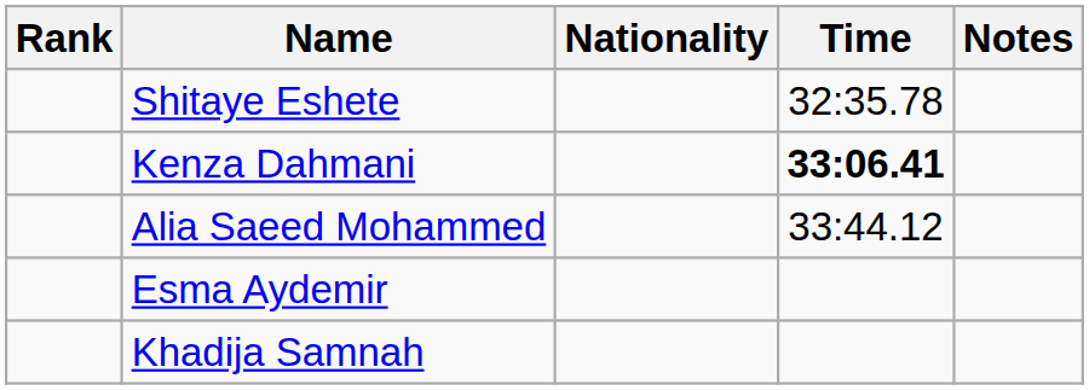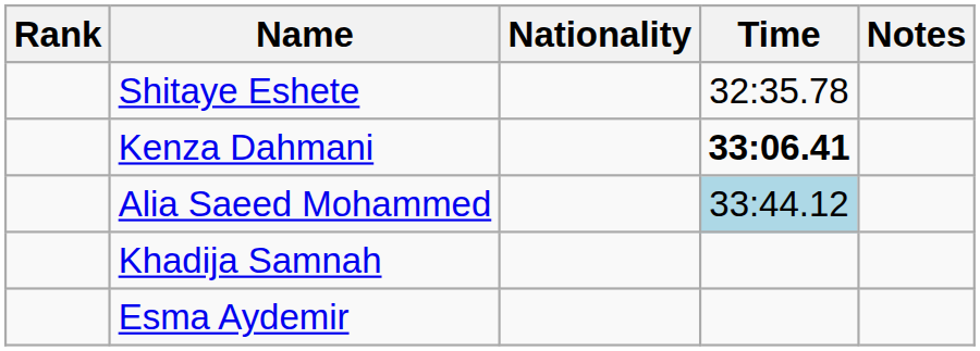 <table class="wikitable sortable" style="text-align:center;font-size:95%">
 <tr>
 <th>Rank</th>
 <th>Name</th>
 <th>Nationality</th>
 <th>Time</th>
 <th>Notes</th>
 </tr>
 <tr>
 <td></td>
 <td align=left><a href='#'>Shitaye Eshete</a></td>
 <td align=left></td>
 <td>32:35.78</td>
 <td></td>
 </tr>
 <tr>
 <td></td>
 <td align=left><a href='#'>Kenza Dahmani</a></td>
 <td align=left></td>
 <td><strong>33:06.41</strong></td>
 <td></td>
 </tr>
 <tr>
 <td></td>
 <td align=left><a href='#'>Alia Saeed Mohammed</a></td>
 <td align=left></td>
-<td>33:44.12</td>
+<td style="background: lightblue;">33:44.12</td>
+<td></td>
+</tr>
+<tr>
+<td></td>
+<td align=left><a href='#'>Khadija Samnah</a></td>
+<td align=left></td>
+<td></td>
 <td></td>
 </tr>
 <tr>
 <td></td>
 <td align=left><a href='#'>Esma Aydemir</a></td>
 <td align=left></td>
 <td></td>
 <td></td>
 </tr>
-<tr>
-<td></td>
-<td align=left><a href='#'>Khadija Samnah</a></td>
-<td align=left></td>
-<td></td>
-<td></td>
-</tr>
 </table>
